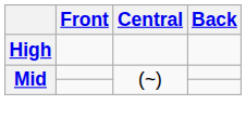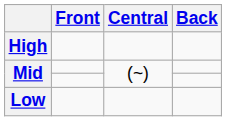 <table class="wikitable" style=text-align:center>
 <tr>
 <th></th>
 <th><a href='#'>Front</a></th>
 <th><a href='#'>Central</a></th>
 <th><a href='#'>Back</a></th>
 </tr>
 <tr>
 <th><a href='#'>High</a></th>
 <td align="center"></td>
 <td></td>
 <td></td>
 </tr>
 <tr>
 <th rowspan="2"><a href='#'>Mid</a></th>
 <td></td>
 <td rowspan="2">(~)</td>
 <td></td>
 </tr>
 <tr>
 <td align="center"></td>
 <td></td>
 </tr>
+<tr>
+<th><a href='#'>Low</a></th>
+<td></td>
+<td align="center"></td>
+<td></td>
+</tr>
 </table>
